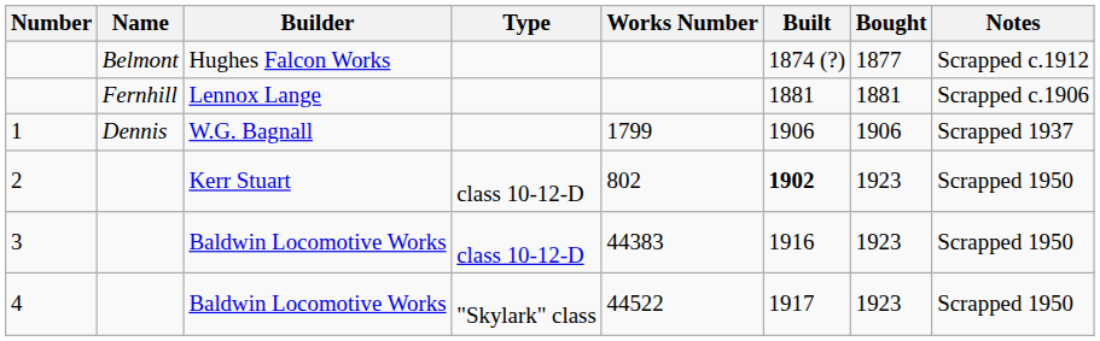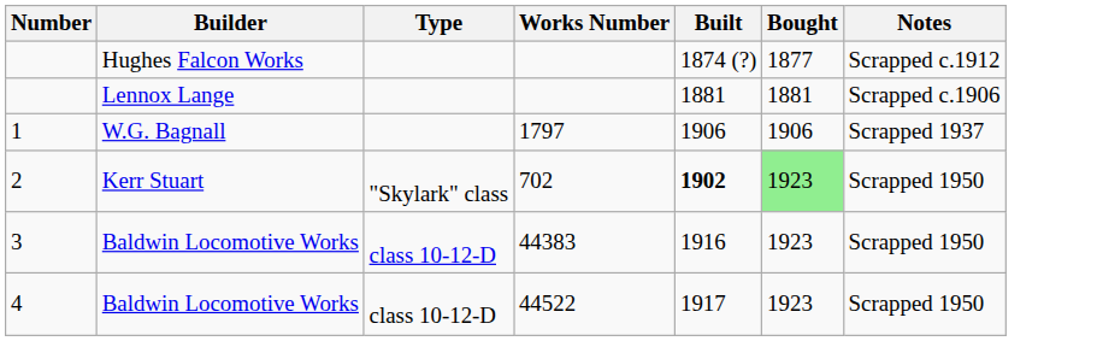 <table class="wikitable">
 <tr>
 <th>Number</th>
-<th>Name</th>
 <th>Builder</th>
 <th>Type</th>
 <th>Works Number</th>
 <th>Built</th>
 <th>Bought</th>
 <th>Notes</th>
 </tr>
 <tr>
 <td></td>
-<td><em>Belmont</em></td>
 <td>Hughes <a href='#'>Falcon Works</a></td>
 <td></td>
 <td></td>
 <td>1874 (?)</td>
 <td>1877</td>
 <td>Scrapped c.1912</td>
 </tr>
 <tr>
 <td></td>
-<td><em>Fernhill</em></td>
 <td><a href='#'>Lennox Lange</a></td>
 <td></td>
 <td></td>
 <td>1881</td>
 <td>1881</td>
 <td>Scrapped c.1906</td>
 </tr>
 <tr>
 <td>1</td>
-<td><em>Dennis</em></td>
 <td><a href='#'>W.G. Bagnall</a></td>
 <td></td>
-<td>1799</td>
+<td>1797</td>
 <td>1906</td>
 <td>1906</td>
 <td>Scrapped 1937</td>
 </tr>
 <tr>
 <td>2</td>
-<td></td>
 <td><a href='#'>Kerr Stuart</a></td>
-<td> <br> class 10-12-D</td>
-<td>802</td>
+<td><br>"Skylark" class</td>
+<td>702</td>
 <td><strong>1902</strong></td>
-<td>1923</td>
+<td style="background: lightgreen;">1923</td>
 <td>Scrapped 1950</td>
 </tr>
 <tr>
 <td>3</td>
-<td></td>
 <td><a href='#'>Baldwin Locomotive Works</a></td>
 <td> <br> <a href='#'>class 10-12-D</a></td>
 <td>44383</td>
 <td>1916</td>
 <td>1923</td>
 <td>Scrapped 1950</td>
 </tr>
 <tr>
 <td>4</td>
-<td></td>
 <td><a href='#'>Baldwin Locomotive Works</a></td>
-<td><br>"Skylark" class</td>
+<td> <br> class 10-12-D</td>
 <td>44522</td>
 <td>1917</td>
 <td>1923</td>
 <td>Scrapped 1950</td>
 </tr>
 </table>
